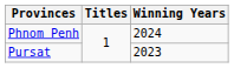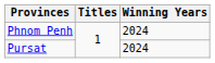 <table class="wikitable" style="font-size:95%;">
 <tr>
 <th>Provinces</th>
 <th>Titles</th>
 <th>Winning Years</th>
 </tr>
 <tr>
 <td><a href='#'>Phnom Penh</a></td>
 <td align="center" rowspan="2">1</td>
 <td>2024</td>
 </tr>
 <tr>
 <td><a href='#'>Pursat</a></td>
-<td>2023</td>
+<td>2024</td>
 </tr>
 </table>
